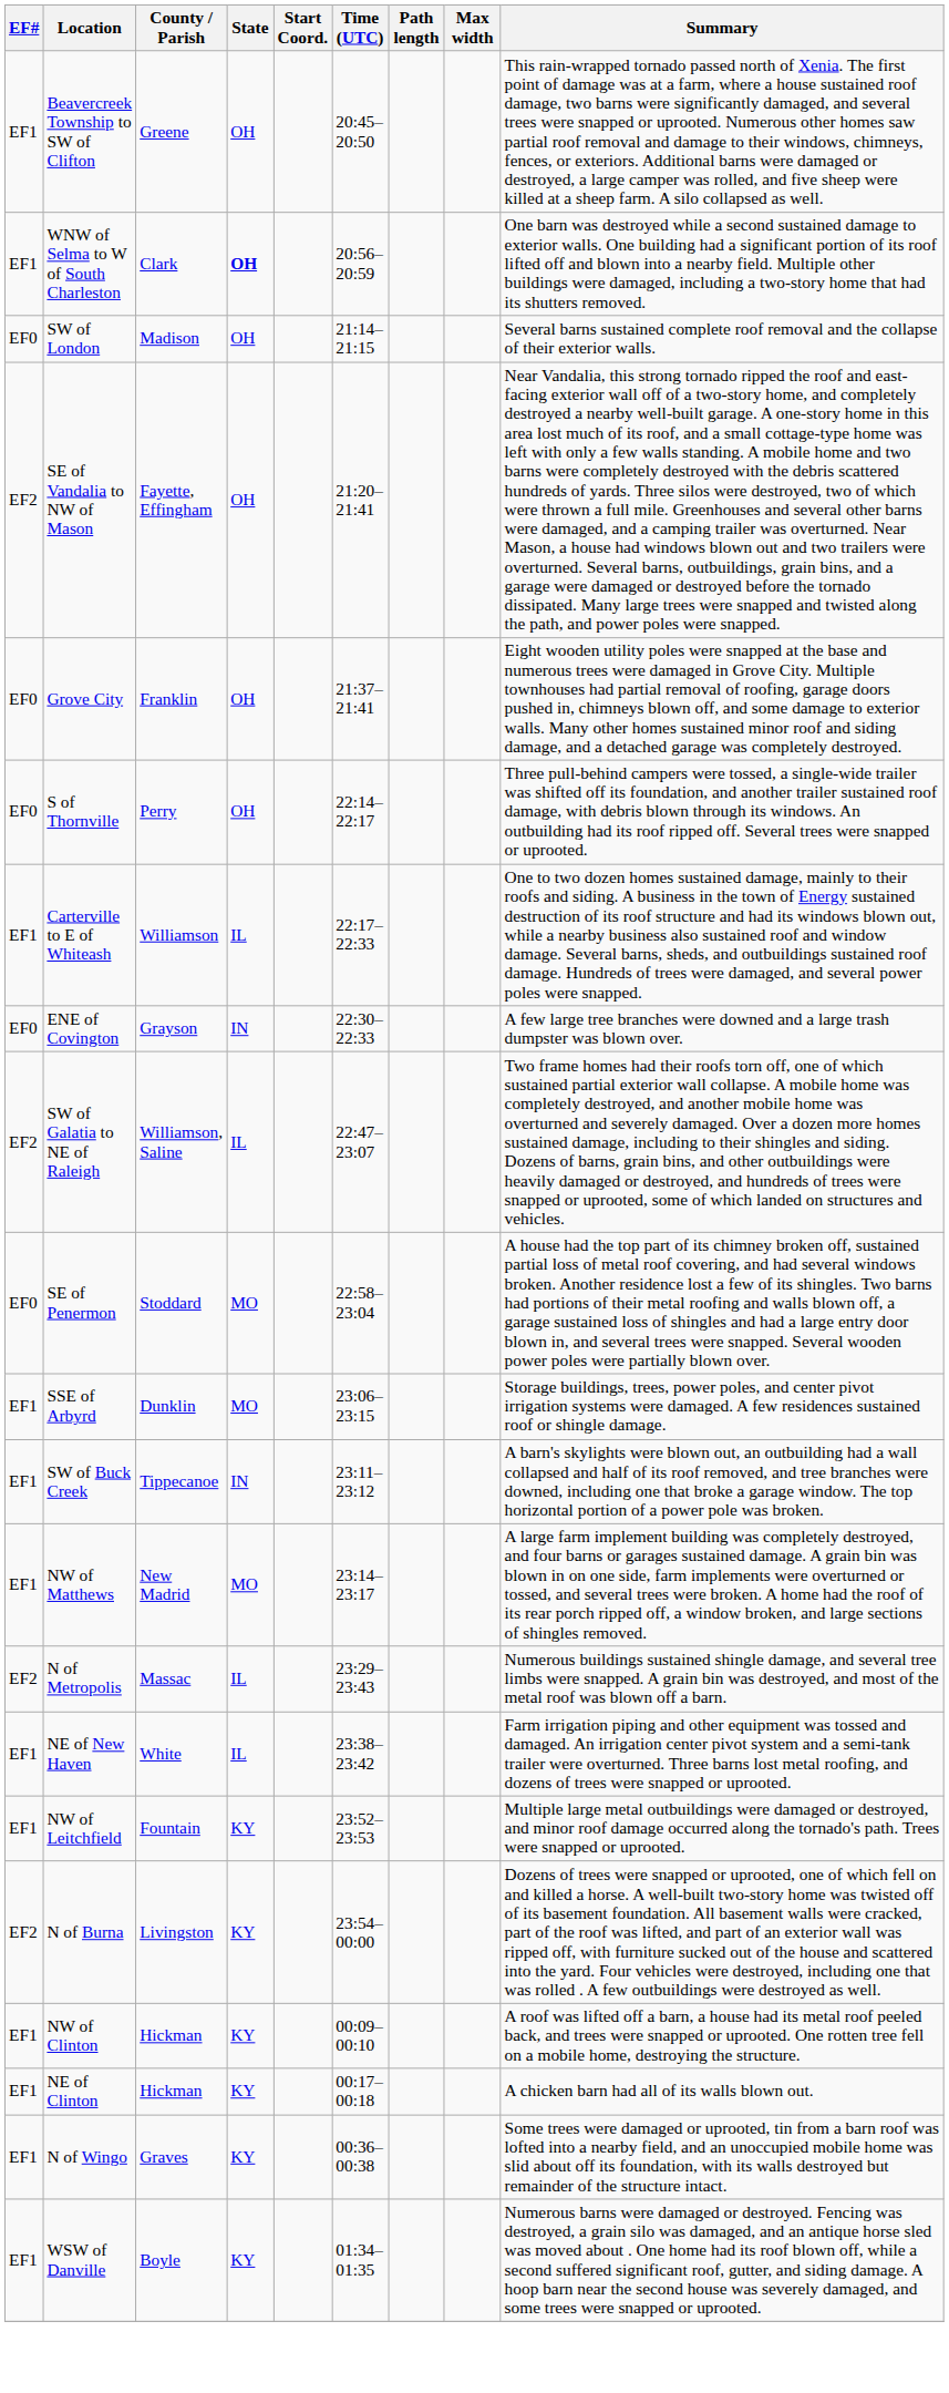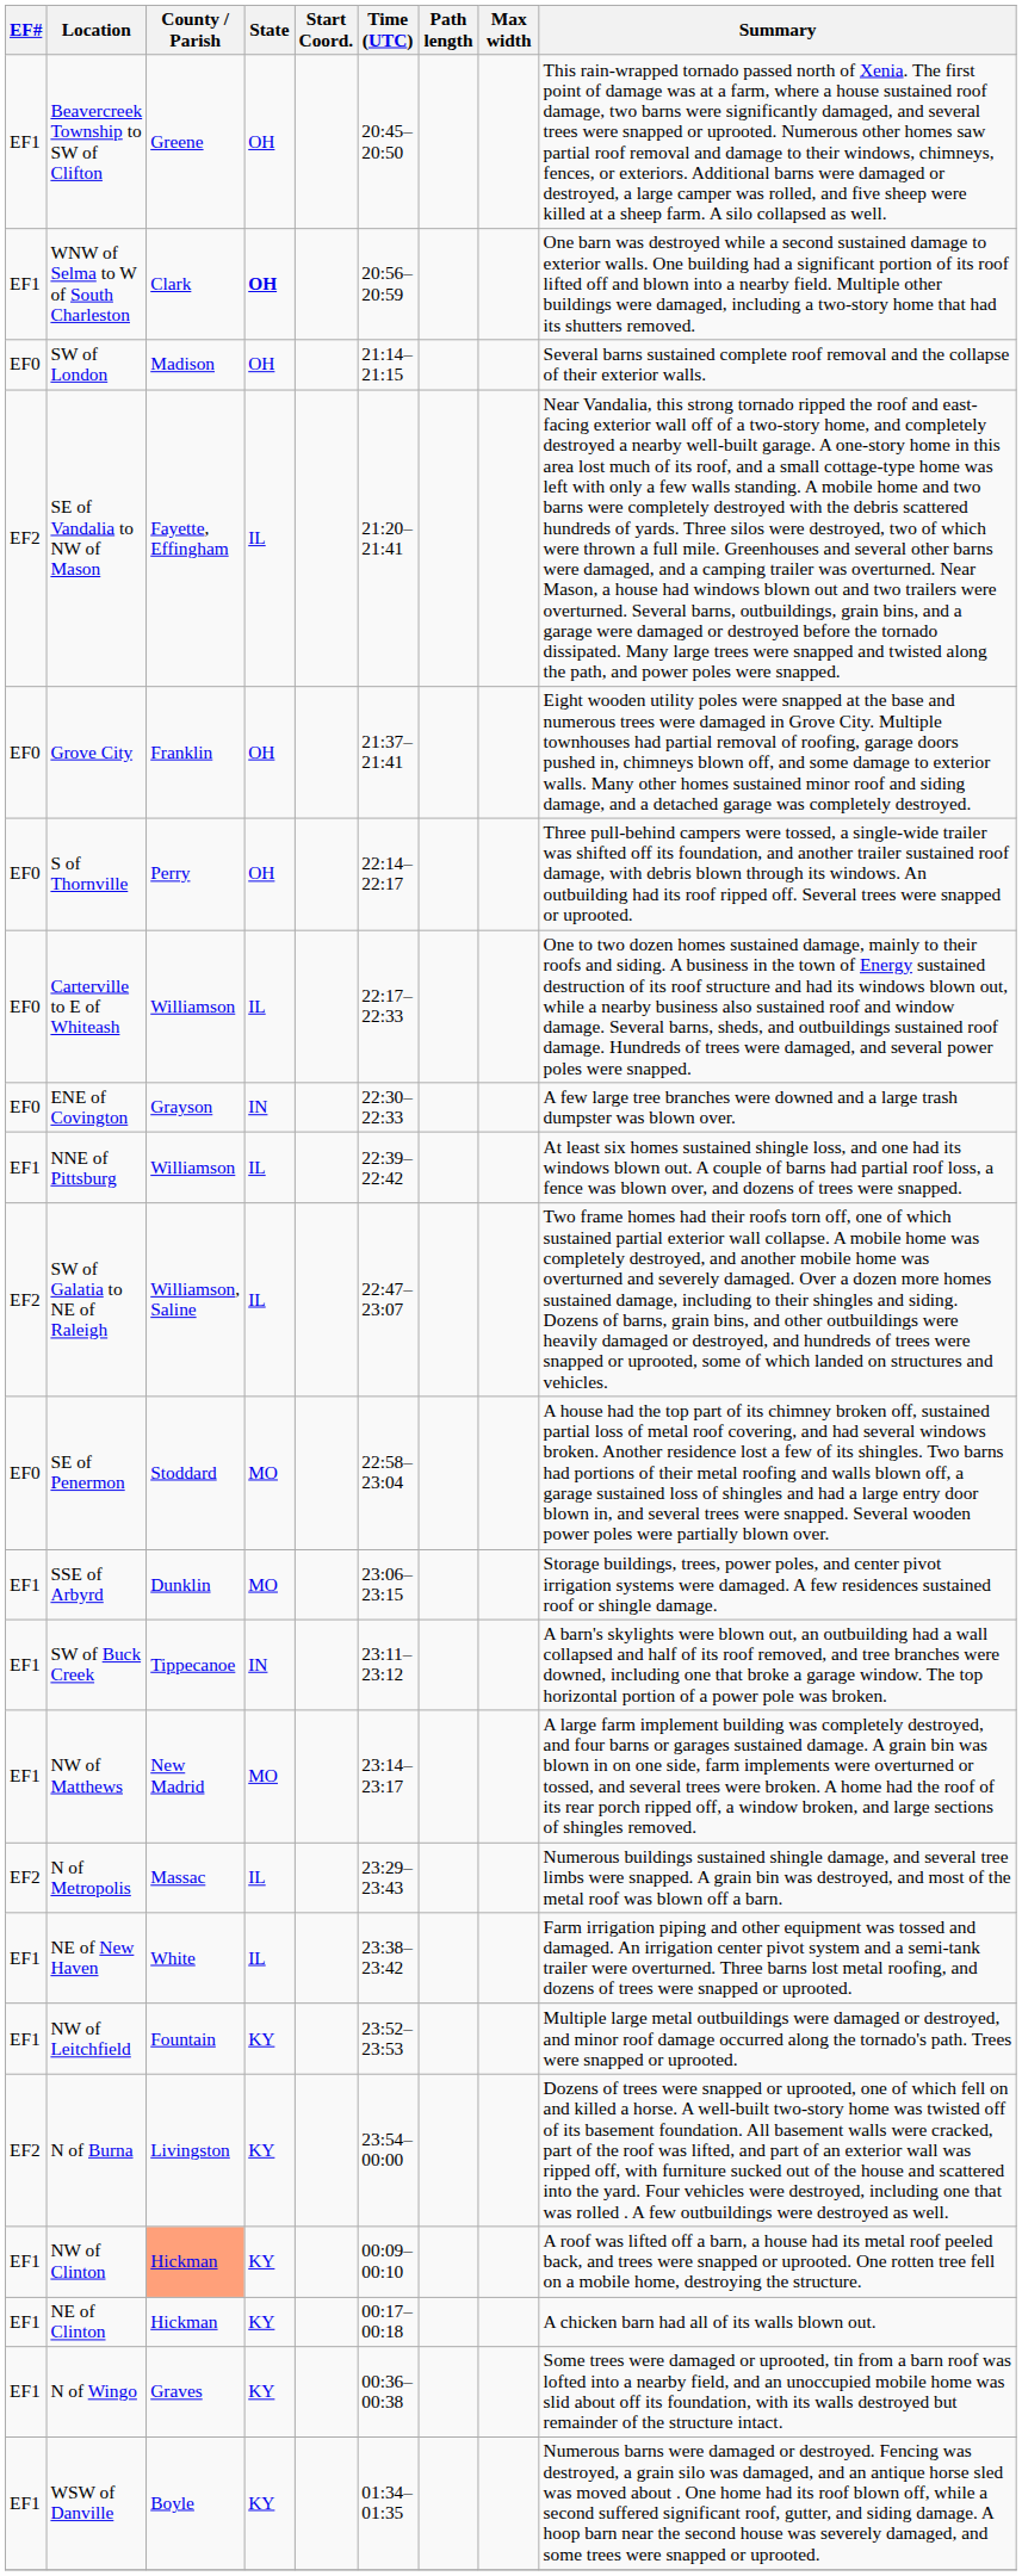 <table class="wikitable sortable" style="width:100%;">
 <tr>
 <th scope="col"  style="width:3%; text-align:center;"><a href='#'>EF#</a></th>
 <th scope="col"  style="width:7%; text-align:center;" class="unsortable">Location</th>
 <th scope="col"  style="width:6%; text-align:center;" class="unsortable">County / Parish</th>
 <th scope="col"  style="width:5%; text-align:center;">State</th>
 <th scope="col"  style="width:6%; text-align:center;">Start Coord.</th>
 <th scope="col"  style="width:6%; text-align:center;">Time (<a href='#'>UTC</a>)</th>
 <th scope="col"  style="width:6%; text-align:center;">Path length</th>
 <th scope="col"  style="width:6%; text-align:center;">Max width</th>
 <th scope="col" class="unsortable" style="width:48%; text-align:center;">Summary</th>
 </tr>
 <tr>
 <td bgcolor=>EF1</td>
 <td><a href='#'>Beavercreek Township</a> to SW of <a href='#'>Clifton</a></td>
 <td><a href='#'>Greene</a></td>
 <td><a href='#'>OH</a></td>
 <td></td>
 <td>20:45–20:50</td>
 <td></td>
 <td></td>
 <td>This rain-wrapped tornado passed north of <a href='#'>Xenia</a>. The first point of damage was at a farm, where a house sustained roof damage, two barns were significantly damaged, and several trees were snapped or uprooted. Numerous other homes saw partial roof removal and damage to their windows, chimneys, fences, or exteriors. Additional barns were damaged or destroyed, a large camper was rolled, and five sheep were killed at a sheep farm. A silo collapsed as well.</td>
 </tr>
 <tr>
 <td bgcolor=>EF1</td>
 <td>WNW of <a href='#'>Selma</a> to W of <a href='#'>South Charleston</a></td>
 <td><a href='#'>Clark</a></td>
 <td><strong><a href='#'>OH</a></strong></td>
 <td></td>
 <td>20:56–20:59</td>
 <td></td>
 <td></td>
 <td>One barn was destroyed while a second sustained damage to exterior walls. One building had a significant portion of its roof lifted off and blown into a nearby field. Multiple other buildings were damaged, including a two-story home that had its shutters removed.</td>
 </tr>
 <tr>
 <td bgcolor=>EF0</td>
 <td>SW of <a href='#'>London</a></td>
 <td><a href='#'>Madison</a></td>
 <td><a href='#'>OH</a></td>
 <td></td>
 <td>21:14–21:15</td>
 <td></td>
 <td></td>
 <td>Several barns sustained complete roof removal and the collapse of their exterior walls.</td>
 </tr>
 <tr>
 <td bgcolor=>EF2</td>
 <td>SE of <a href='#'>Vandalia</a> to NW of <a href='#'>Mason</a></td>
 <td><a href='#'>Fayette</a>, <a href='#'>Effingham</a></td>
-<td><a href='#'>OH</a></td>
+<td><a href='#'>IL</a></td>
 <td></td>
 <td>21:20–21:41</td>
 <td></td>
 <td></td>
 <td>Near Vandalia, this strong tornado ripped the roof and east-facing exterior wall off of a two-story home, and completely destroyed a nearby well-built garage. A one-story home in this area lost much of its roof, and a small cottage-type home was left with only a few walls standing. A mobile home and two barns were completely destroyed with the debris scattered hundreds of yards. Three silos were destroyed, two of which were thrown a full mile. Greenhouses and several other barns were damaged, and a camping trailer was overturned. Near Mason, a house had windows blown out and two trailers were overturned. Several barns, outbuildings, grain bins, and a garage were damaged or destroyed before the tornado dissipated. Many large trees were snapped and twisted along the path, and power poles were snapped.</td>
 </tr>
 <tr>
 <td bgcolor=>EF0</td>
 <td><a href='#'>Grove City</a></td>
 <td><a href='#'>Franklin</a></td>
 <td><a href='#'>OH</a></td>
 <td></td>
 <td>21:37–21:41</td>
 <td></td>
 <td></td>
 <td>Eight wooden utility poles were snapped at the base and numerous trees were damaged in Grove City. Multiple townhouses had partial removal of roofing, garage doors pushed in, chimneys blown off, and some damage to exterior walls. Many other homes sustained minor roof and siding damage, and a detached garage was completely destroyed.</td>
 </tr>
 <tr>
 <td bgcolor=>EF0</td>
 <td>S of <a href='#'>Thornville</a></td>
 <td><a href='#'>Perry</a></td>
 <td><a href='#'>OH</a></td>
 <td></td>
 <td>22:14–22:17</td>
 <td></td>
 <td></td>
 <td>Three pull-behind campers were tossed, a single-wide trailer was shifted off its foundation, and another trailer sustained roof damage, with debris blown through its windows. An outbuilding had its roof ripped off. Several trees were snapped or uprooted.</td>
 </tr>
 <tr>
-<td bgcolor=>EF1</td>
+<td bgcolor=>EF0</td>
 <td><a href='#'>Carterville</a> to E of <a href='#'>Whiteash</a></td>
 <td><a href='#'>Williamson</a></td>
 <td><a href='#'>IL</a></td>
 <td></td>
 <td>22:17–22:33</td>
 <td></td>
 <td></td>
 <td>One to two dozen homes sustained damage, mainly to their roofs and siding. A business in the town of <a href='#'>Energy</a> sustained destruction of its roof structure and had its windows blown out, while a nearby business also sustained roof and window damage. Several barns, sheds, and outbuildings sustained roof damage. Hundreds of trees were damaged, and several power poles were snapped.</td>
 </tr>
 <tr>
 <td bgcolor=>EF0</td>
 <td>ENE of <a href='#'>Covington</a></td>
 <td><a href='#'>Grayson</a></td>
 <td><a href='#'>IN</a></td>
 <td></td>
 <td>22:30–22:33</td>
 <td></td>
 <td></td>
 <td>A few large tree branches were downed and a large trash dumpster was blown over.</td>
+</tr>
+<tr>
+<td bgcolor=>EF1</td>
+<td>NNE of <a href='#'>Pittsburg</a></td>
+<td><a href='#'>Williamson</a></td>
+<td><a href='#'>IL</a></td>
+<td></td>
+<td>22:39–22:42</td>
+<td></td>
+<td></td>
+<td>At least six homes sustained shingle loss, and one had its windows blown out. A couple of barns had partial roof loss, a fence was blown over, and dozens of trees were snapped.</td>
 </tr>
 <tr>
 <td bgcolor=>EF2</td>
 <td>SW of <a href='#'>Galatia</a> to NE of <a href='#'>Raleigh</a></td>
 <td><a href='#'>Williamson</a>, <a href='#'>Saline</a></td>
 <td><a href='#'>IL</a></td>
 <td></td>
 <td>22:47–23:07</td>
 <td></td>
 <td></td>
 <td>Two frame homes had their roofs torn off, one of which sustained partial exterior wall collapse. A mobile home was completely destroyed, and another mobile home was overturned and severely damaged. Over a dozen more homes sustained damage, including to their shingles and siding. Dozens of barns, grain bins, and other outbuildings were heavily damaged or destroyed, and hundreds of trees were snapped or uprooted, some of which landed on structures and vehicles.</td>
 </tr>
 <tr>
 <td bgcolor=>EF0</td>
 <td>SE of <a href='#'>Penermon</a></td>
 <td><a href='#'>Stoddard</a></td>
 <td><a href='#'>MO</a></td>
 <td></td>
 <td>22:58–23:04</td>
 <td></td>
 <td></td>
 <td>A house had the top part of its chimney broken off, sustained partial loss of metal roof covering, and had several windows broken. Another residence lost a few of its shingles. Two barns had portions of their metal roofing and walls blown off, a garage sustained loss of shingles and had a large entry door blown in, and several trees were snapped. Several wooden power poles were partially blown over.</td>
 </tr>
 <tr>
 <td bgcolor=>EF1</td>
 <td>SSE of <a href='#'>Arbyrd</a></td>
 <td><a href='#'>Dunklin</a></td>
 <td><a href='#'>MO</a></td>
 <td></td>
 <td>23:06–23:15</td>
 <td></td>
 <td></td>
 <td>Storage buildings, trees, power poles, and center pivot irrigation systems were damaged. A few residences sustained roof or shingle damage.</td>
 </tr>
 <tr>
 <td bgcolor=>EF1</td>
 <td>SW of <a href='#'>Buck Creek</a></td>
 <td><a href='#'>Tippecanoe</a></td>
 <td><a href='#'>IN</a></td>
 <td></td>
 <td>23:11–23:12</td>
 <td></td>
 <td></td>
 <td>A barn's skylights were blown out, an outbuilding had a wall collapsed and half of its roof removed, and tree branches were downed, including one that broke a garage window. The top horizontal portion of a power pole was broken.</td>
 </tr>
 <tr>
 <td bgcolor=>EF1</td>
 <td>NW of <a href='#'>Matthews</a></td>
 <td><a href='#'>New Madrid</a></td>
 <td><a href='#'>MO</a></td>
 <td></td>
 <td>23:14–23:17</td>
 <td></td>
 <td></td>
 <td>A large farm implement building was completely destroyed, and four barns or garages sustained damage. A grain bin was blown in on one side, farm implements were overturned or tossed, and several trees were broken. A home had the roof of its rear porch ripped off, a window broken, and large sections of shingles removed.</td>
 </tr>
 <tr>
 <td bgcolor=>EF2</td>
 <td>N of <a href='#'>Metropolis</a></td>
 <td><a href='#'>Massac</a></td>
 <td><a href='#'>IL</a></td>
 <td></td>
 <td>23:29–23:43</td>
 <td></td>
 <td></td>
 <td>Numerous buildings sustained shingle damage, and several tree limbs were snapped. A grain bin was destroyed, and most of the metal roof was blown off a barn.</td>
 </tr>
 <tr>
 <td bgcolor=>EF1</td>
 <td>NE of <a href='#'>New Haven</a></td>
 <td><a href='#'>White</a></td>
 <td><a href='#'>IL</a></td>
 <td></td>
 <td>23:38–23:42</td>
 <td></td>
 <td></td>
 <td>Farm irrigation piping and other equipment was tossed and damaged. An irrigation center pivot system and a semi-tank trailer were overturned. Three barns lost metal roofing, and dozens of trees were snapped or uprooted.</td>
 </tr>
 <tr>
 <td bgcolor=>EF1</td>
 <td>NW of <a href='#'>Leitchfield</a></td>
 <td><a href='#'>Fountain</a></td>
 <td><a href='#'>KY</a></td>
 <td></td>
 <td>23:52–23:53</td>
 <td></td>
 <td></td>
 <td>Multiple large metal outbuildings were damaged or destroyed, and minor roof damage occurred along the tornado's path. Trees were snapped or uprooted.</td>
 </tr>
 <tr>
 <td bgcolor=>EF2</td>
 <td>N of <a href='#'>Burna</a></td>
 <td><a href='#'>Livingston</a></td>
 <td><a href='#'>KY</a></td>
 <td></td>
 <td>23:54–00:00</td>
 <td></td>
 <td></td>
 <td>Dozens of trees were snapped or uprooted, one of which fell on and killed a horse. A well-built two-story home was twisted off of its basement foundation. All basement walls were cracked, part of the roof was lifted, and part of an exterior wall was ripped off, with furniture sucked out of the house and scattered into the yard. Four vehicles were destroyed, including one that was rolled . A few outbuildings were destroyed as well.</td>
 </tr>
 <tr>
 <td bgcolor=>EF1</td>
 <td>NW of <a href='#'>Clinton</a></td>
-<td><a href='#'>Hickman</a></td>
+<td style="background: lightsalmon;"><a href='#'>Hickman</a></td>
 <td><a href='#'>KY</a></td>
 <td></td>
 <td>00:09–00:10</td>
 <td></td>
 <td></td>
 <td>A roof was lifted off a barn, a house had its metal roof peeled back, and trees were snapped or uprooted. One rotten tree fell on a mobile home, destroying the structure.</td>
 </tr>
 <tr>
 <td bgcolor=>EF1</td>
 <td>NE of <a href='#'>Clinton</a></td>
 <td><a href='#'>Hickman</a></td>
 <td><a href='#'>KY</a></td>
 <td></td>
 <td>00:17–00:18</td>
 <td></td>
 <td></td>
 <td>A chicken barn had all of its walls blown out.</td>
 </tr>
 <tr>
 <td bgcolor=>EF1</td>
 <td>N of <a href='#'>Wingo</a></td>
 <td><a href='#'>Graves</a></td>
 <td><a href='#'>KY</a></td>
 <td></td>
 <td>00:36–00:38</td>
 <td></td>
 <td></td>
 <td>Some trees were damaged or uprooted, tin from a barn roof was lofted into a nearby field, and an unoccupied mobile home was slid about  off its foundation, with its walls destroyed but remainder of the structure intact.</td>
 </tr>
 <tr>
 <td bgcolor=>EF1</td>
 <td>WSW of <a href='#'>Danville</a></td>
 <td><a href='#'>Boyle</a></td>
 <td><a href='#'>KY</a></td>
 <td></td>
 <td>01:34–01:35</td>
 <td></td>
 <td></td>
 <td>Numerous barns were damaged or destroyed. Fencing was destroyed, a grain silo was damaged, and an antique horse sled was moved about . One home had its roof blown off, while a second suffered significant roof, gutter, and siding damage. A hoop barn near the second house was severely damaged, and some trees were snapped or uprooted.</td>
 </tr>
 <tr>
 </tr>
 </table>
